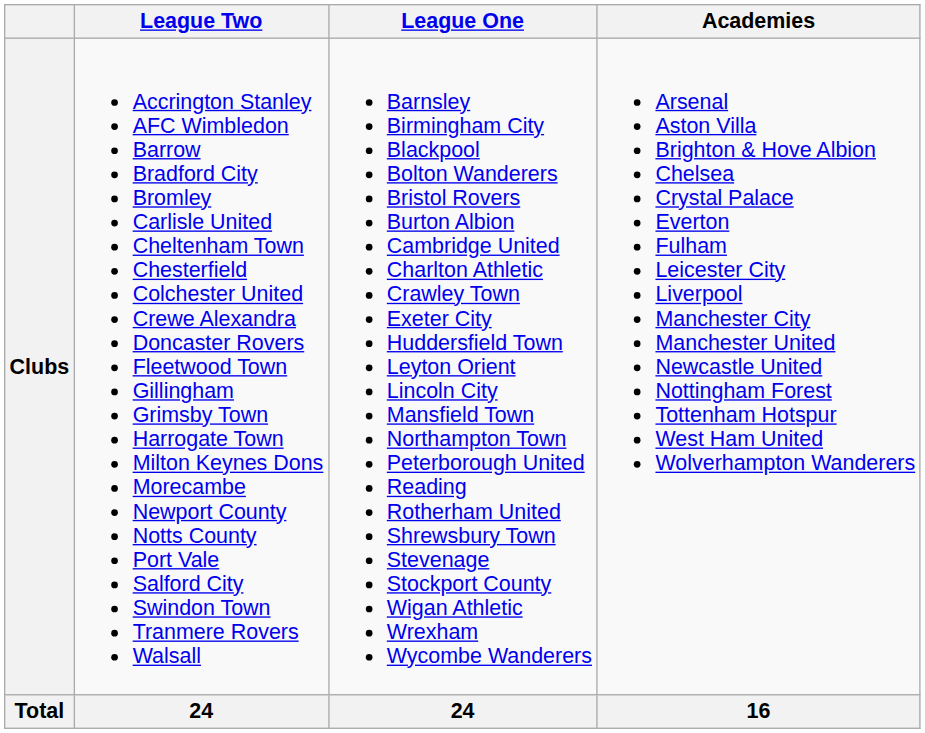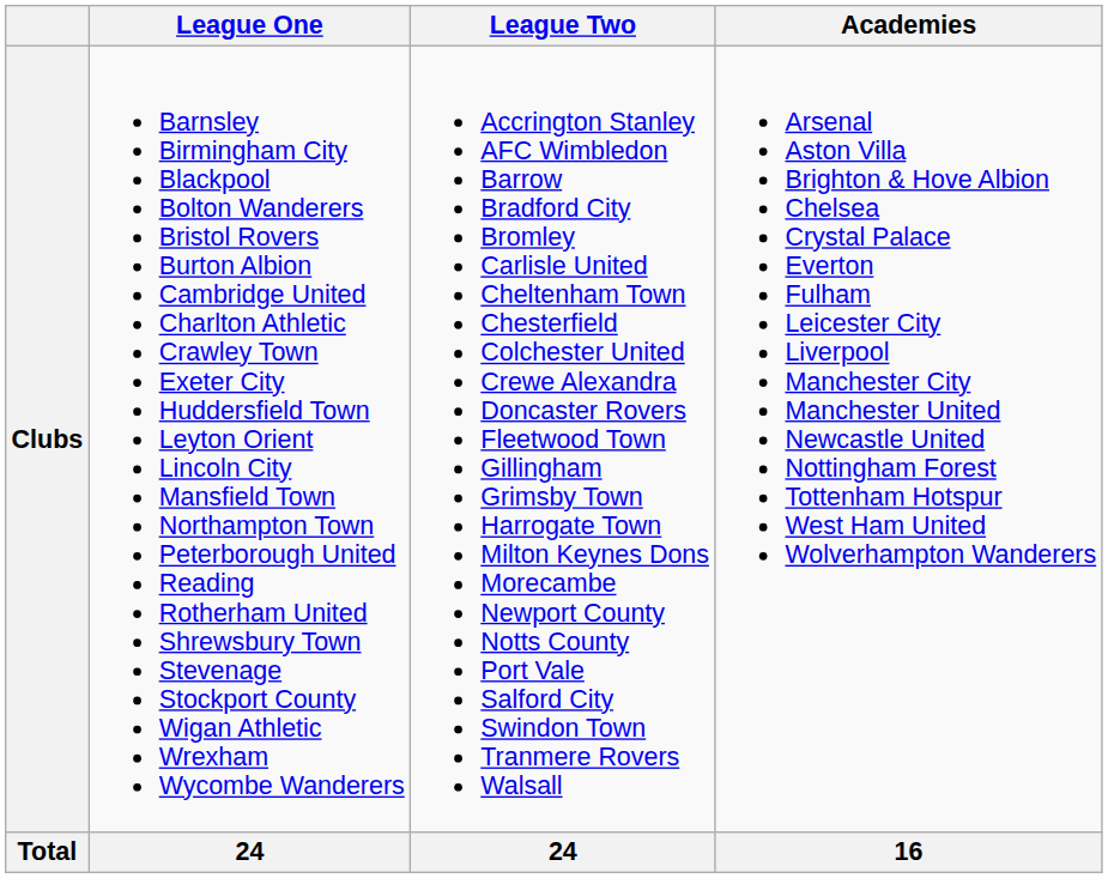 <table class="wikitable">
 <tr>
 <th></th>
+<th><a href='#'>League One</a></th>
 <th><a href='#'>League Two</a></th>
-<th><a href='#'>League One</a></th>
 <th>Academies</th>
 </tr>
 <tr>
 <th>Clubs</th>
+<td><br><ul><li><a href='#'>Barnsley</a></li><li><a href='#'>Birmingham City</a></li><li><a href='#'>Blackpool</a></li><li><a href='#'>Bolton Wanderers</a></li><li><a href='#'>Bristol Rovers</a></li><li><a href='#'>Burton Albion</a></li><li><a href='#'>Cambridge United</a></li><li><a href='#'>Charlton Athletic</a></li><li><a href='#'>Crawley Town</a></li><li><a href='#'>Exeter City</a></li><li><a href='#'>Huddersfield Town</a></li><li><a href='#'>Leyton Orient</a></li><li><a href='#'>Lincoln City</a></li><li><a href='#'>Mansfield Town</a></li><li><a href='#'>Northampton Town</a></li><li><a href='#'>Peterborough United</a></li><li><a href='#'>Reading</a></li><li><a href='#'>Rotherham United</a></li><li><a href='#'>Shrewsbury Town</a></li><li><a href='#'>Stevenage</a></li><li><a href='#'>Stockport County</a></li><li><a href='#'>Wigan Athletic</a></li><li><a href='#'>Wrexham</a></li><li><a href='#'>Wycombe Wanderers</a></li></ul></td>
 <td><br><ul><li><a href='#'>Accrington Stanley</a></li><li><a href='#'>AFC Wimbledon</a></li><li><a href='#'>Barrow</a></li><li><a href='#'>Bradford City</a></li><li><a href='#'>Bromley</a></li><li><a href='#'>Carlisle United</a></li><li><a href='#'>Cheltenham Town</a></li><li><a href='#'>Chesterfield</a></li><li><a href='#'>Colchester United</a></li><li><a href='#'>Crewe Alexandra</a></li><li><a href='#'>Doncaster Rovers</a></li><li><a href='#'>Fleetwood Town</a></li><li><a href='#'>Gillingham</a></li><li><a href='#'>Grimsby Town</a></li><li><a href='#'>Harrogate Town</a></li><li><a href='#'>Milton Keynes Dons</a></li><li><a href='#'>Morecambe</a></li><li><a href='#'>Newport County</a></li><li><a href='#'>Notts County</a></li><li><a href='#'>Port Vale</a></li><li><a href='#'>Salford City</a></li><li><a href='#'>Swindon Town</a></li><li><a href='#'>Tranmere Rovers</a></li><li><a href='#'>Walsall</a></li></ul></td>
-<td><br><ul><li><a href='#'>Barnsley</a></li><li><a href='#'>Birmingham City</a></li><li><a href='#'>Blackpool</a></li><li><a href='#'>Bolton Wanderers</a></li><li><a href='#'>Bristol Rovers</a></li><li><a href='#'>Burton Albion</a></li><li><a href='#'>Cambridge United</a></li><li><a href='#'>Charlton Athletic</a></li><li><a href='#'>Crawley Town</a></li><li><a href='#'>Exeter City</a></li><li><a href='#'>Huddersfield Town</a></li><li><a href='#'>Leyton Orient</a></li><li><a href='#'>Lincoln City</a></li><li><a href='#'>Mansfield Town</a></li><li><a href='#'>Northampton Town</a></li><li><a href='#'>Peterborough United</a></li><li><a href='#'>Reading</a></li><li><a href='#'>Rotherham United</a></li><li><a href='#'>Shrewsbury Town</a></li><li><a href='#'>Stevenage</a></li><li><a href='#'>Stockport County</a></li><li><a href='#'>Wigan Athletic</a></li><li><a href='#'>Wrexham</a></li><li><a href='#'>Wycombe Wanderers</a></li></ul></td>
 <td valign="top"><br><ul><li><a href='#'>Arsenal</a></li><li><a href='#'>Aston Villa</a></li><li><a href='#'>Brighton & Hove Albion</a></li><li><a href='#'>Chelsea</a></li><li><a href='#'>Crystal Palace</a></li><li><a href='#'>Everton</a></li><li><a href='#'>Fulham</a></li><li><a href='#'>Leicester City</a></li><li><a href='#'>Liverpool</a></li><li><a href='#'>Manchester City</a></li><li><a href='#'>Manchester United</a></li><li><a href='#'>Newcastle United</a></li><li><a href='#'>Nottingham Forest</a></li><li><a href='#'>Tottenham Hotspur</a></li><li><a href='#'>West Ham United</a></li><li><a href='#'>Wolverhampton Wanderers</a></li></ul></td>
 </tr>
 <tr>
 <th>Total</th>
 <th>24</th>
 <th>24</th>
 <th>16</th>
 </tr>
 </table>
